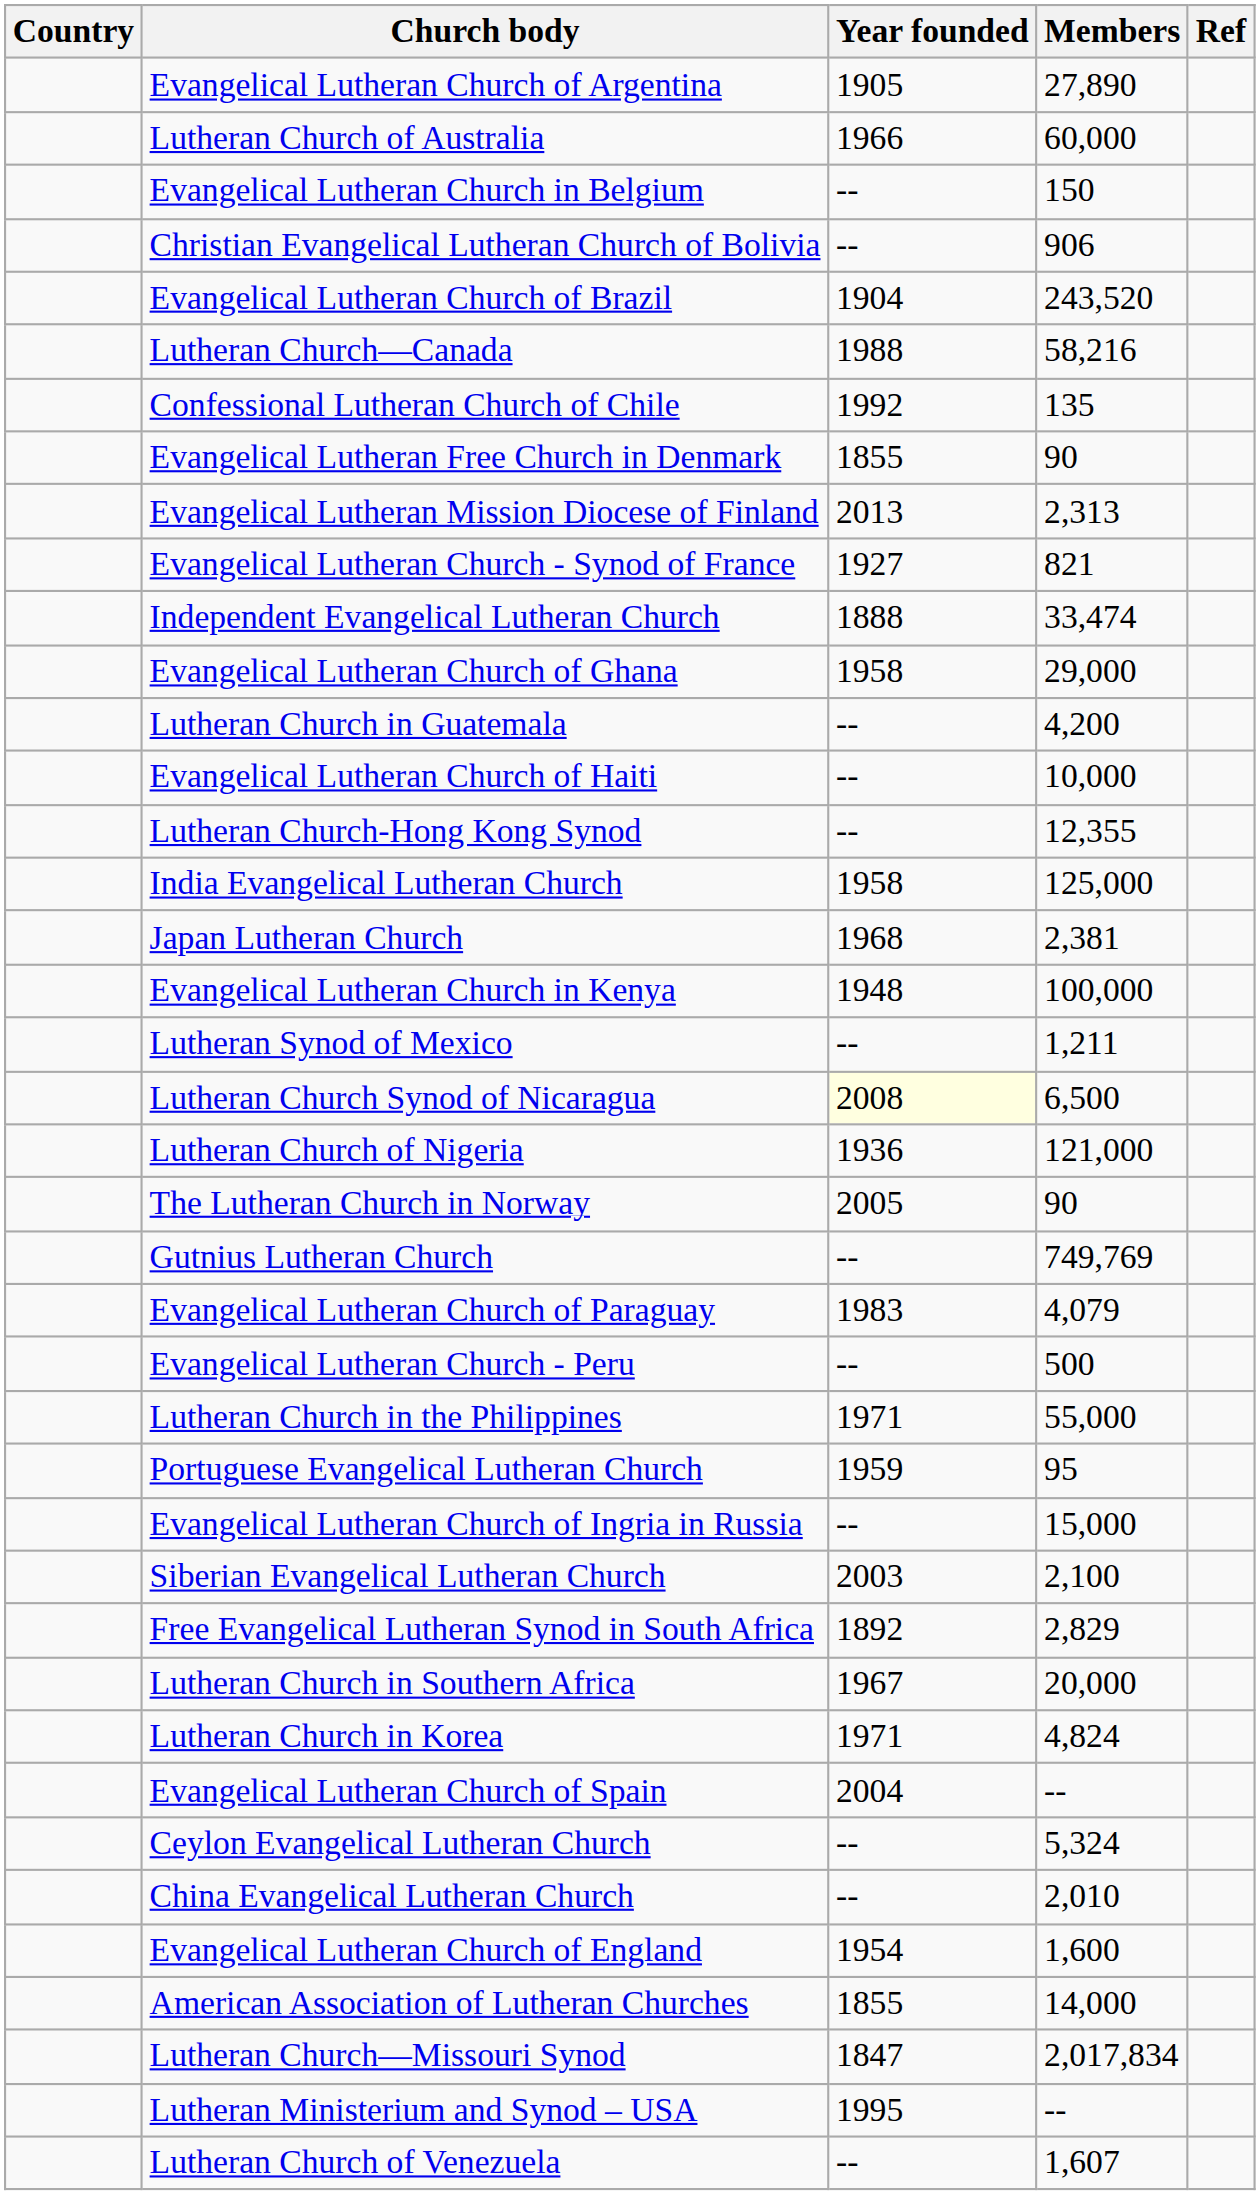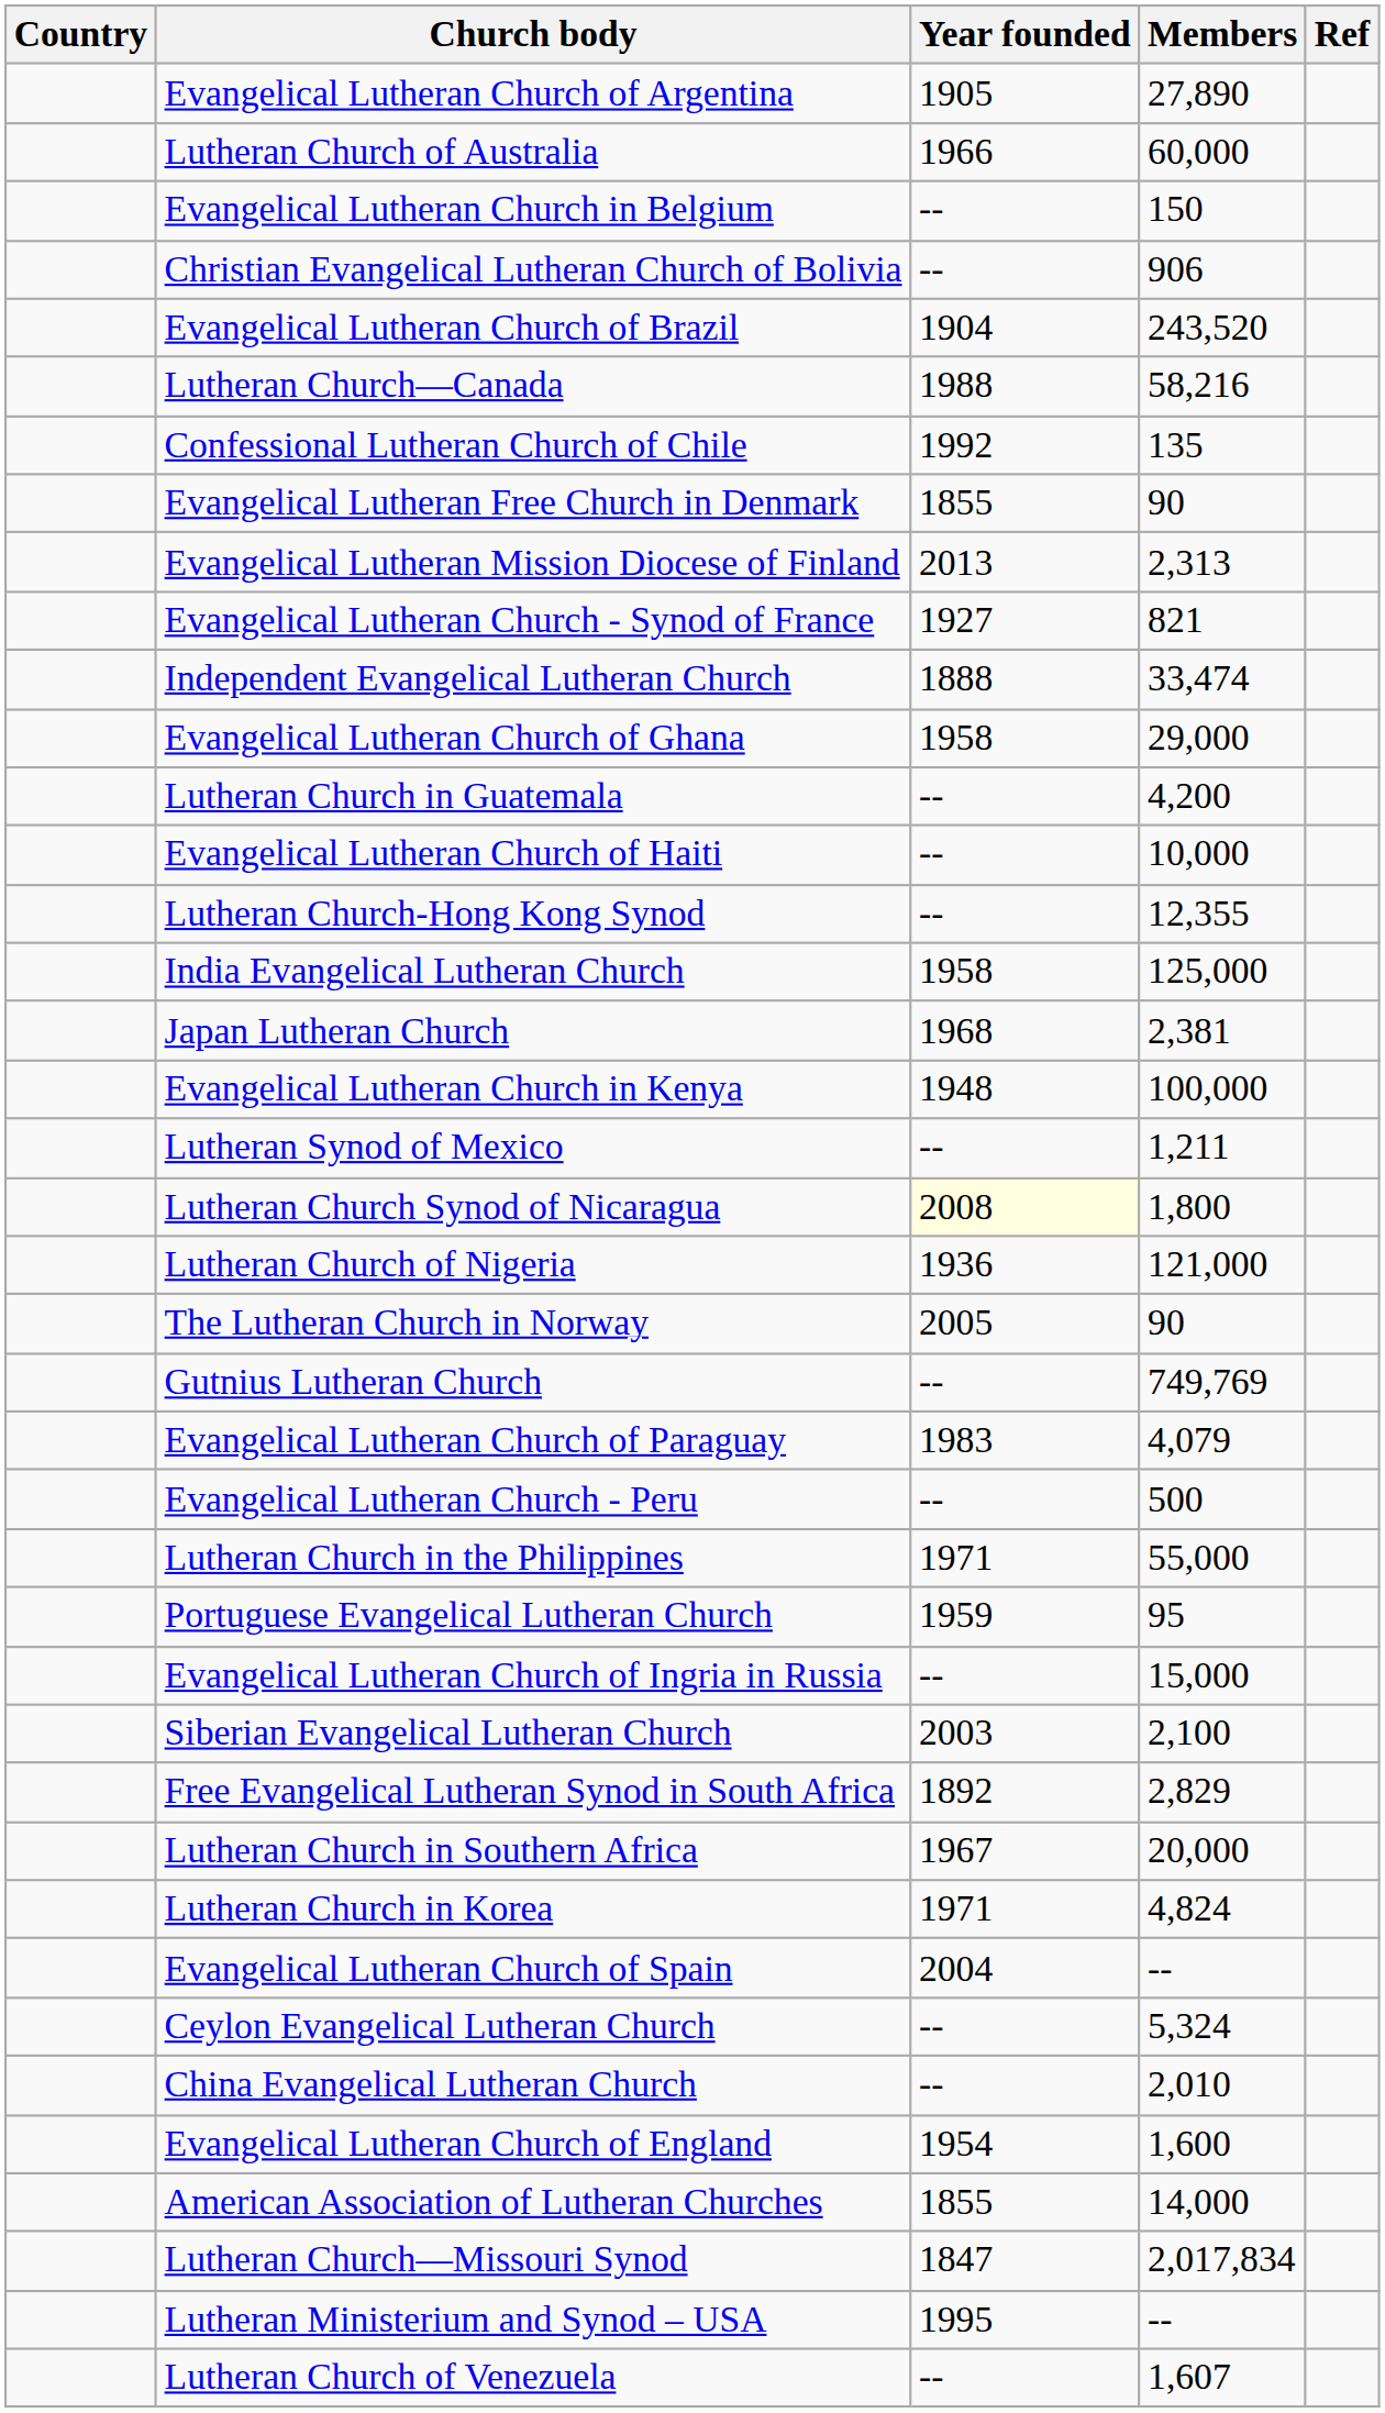 <table class="wikitable sortable">
 <tr>
 <th>Country</th>
 <th>Church body</th>
 <th>Year founded</th>
 <th>Members</th>
 <th class="unsortable">Ref</th>
 </tr>
 <tr>
 <td></td>
 <td><a href='#'>Evangelical Lutheran Church of Argentina</a></td>
 <td>1905</td>
 <td>27,890</td>
 <td></td>
 </tr>
 <tr>
 <td></td>
 <td><a href='#'>Lutheran Church of Australia</a></td>
 <td>1966</td>
 <td>60,000</td>
 <td></td>
 </tr>
 <tr>
 <td></td>
 <td><a href='#'>Evangelical Lutheran Church in Belgium</a></td>
 <td>--</td>
 <td>150</td>
 <td></td>
 </tr>
 <tr>
 <td></td>
 <td><a href='#'>Christian Evangelical Lutheran Church of Bolivia</a></td>
 <td>--</td>
 <td>906</td>
 <td></td>
 </tr>
 <tr>
 <td></td>
 <td><a href='#'>Evangelical Lutheran Church of Brazil</a></td>
 <td>1904</td>
 <td>243,520</td>
 <td></td>
 </tr>
 <tr>
 <td></td>
 <td><a href='#'>Lutheran Church—Canada</a></td>
 <td>1988</td>
 <td>58,216</td>
 <td></td>
 </tr>
 <tr>
 <td></td>
 <td><a href='#'>Confessional Lutheran Church of Chile</a></td>
 <td>1992</td>
 <td>135</td>
 <td></td>
 </tr>
 <tr>
 <td></td>
 <td><a href='#'>Evangelical Lutheran Free Church in Denmark</a></td>
 <td>1855</td>
 <td>90</td>
 <td></td>
 </tr>
 <tr>
 <td></td>
 <td><a href='#'>Evangelical Lutheran Mission Diocese of Finland</a></td>
 <td>2013</td>
 <td>2,313</td>
 <td></td>
 </tr>
 <tr>
 <td></td>
 <td><a href='#'>Evangelical Lutheran Church - Synod of France</a></td>
 <td>1927</td>
 <td>821</td>
 <td></td>
 </tr>
 <tr>
 <td></td>
 <td><a href='#'>Independent Evangelical Lutheran Church</a></td>
 <td>1888</td>
 <td>33,474</td>
 <td></td>
 </tr>
 <tr>
 <td></td>
 <td><a href='#'>Evangelical Lutheran Church of Ghana</a></td>
 <td>1958</td>
 <td>29,000</td>
 <td></td>
 </tr>
 <tr>
 <td></td>
 <td><a href='#'>Lutheran Church in Guatemala</a></td>
 <td>--</td>
 <td>4,200</td>
 <td></td>
 </tr>
 <tr>
 <td></td>
 <td><a href='#'>Evangelical Lutheran Church of Haiti</a></td>
 <td>--</td>
 <td>10,000</td>
 <td></td>
 </tr>
 <tr>
 <td></td>
 <td><a href='#'>Lutheran Church-Hong Kong Synod</a></td>
 <td>--</td>
 <td>12,355</td>
 <td></td>
 </tr>
 <tr>
 <td></td>
 <td><a href='#'>India Evangelical Lutheran Church</a></td>
 <td>1958</td>
 <td>125,000</td>
 <td></td>
 </tr>
 <tr>
 <td></td>
 <td><a href='#'>Japan Lutheran Church</a></td>
 <td>1968</td>
 <td>2,381</td>
 <td></td>
 </tr>
 <tr>
 <td></td>
 <td><a href='#'>Evangelical Lutheran Church in Kenya</a></td>
 <td>1948</td>
 <td>100,000</td>
 <td></td>
 </tr>
 <tr>
 <td></td>
 <td><a href='#'>Lutheran Synod of Mexico</a></td>
 <td>--</td>
 <td>1,211</td>
 <td></td>
 </tr>
 <tr>
 <td></td>
 <td><a href='#'>Lutheran Church Synod of Nicaragua</a></td>
 <td style="background: lightyellow;">2008</td>
-<td>6,500</td>
+<td>1,800</td>
 <td></td>
 </tr>
 <tr>
 <td></td>
 <td><a href='#'>Lutheran Church of Nigeria</a></td>
 <td>1936</td>
 <td>121,000</td>
 <td></td>
 </tr>
 <tr>
 <td></td>
 <td><a href='#'>The Lutheran Church in Norway</a></td>
 <td>2005</td>
 <td>90</td>
 <td></td>
 </tr>
 <tr>
 <td></td>
 <td><a href='#'>Gutnius Lutheran Church</a></td>
 <td>--</td>
 <td>749,769</td>
 <td></td>
 </tr>
 <tr>
 <td></td>
 <td><a href='#'>Evangelical Lutheran Church of Paraguay</a></td>
 <td>1983</td>
 <td>4,079</td>
 <td></td>
 </tr>
 <tr>
 <td></td>
 <td><a href='#'>Evangelical Lutheran Church - Peru</a></td>
 <td>--</td>
 <td>500</td>
 <td></td>
 </tr>
 <tr>
 <td></td>
 <td><a href='#'>Lutheran Church in the Philippines</a></td>
 <td>1971</td>
 <td>55,000</td>
 <td></td>
 </tr>
 <tr>
 <td></td>
 <td><a href='#'>Portuguese Evangelical Lutheran Church</a></td>
 <td>1959</td>
 <td>95</td>
 <td></td>
 </tr>
 <tr>
 <td></td>
 <td><a href='#'>Evangelical Lutheran Church of Ingria in Russia</a></td>
 <td>--</td>
 <td>15,000</td>
 <td></td>
 </tr>
 <tr>
 <td></td>
 <td><a href='#'>Siberian Evangelical Lutheran Church</a></td>
 <td>2003</td>
 <td>2,100</td>
 <td></td>
 </tr>
 <tr>
 <td></td>
 <td><a href='#'>Free Evangelical Lutheran Synod in South Africa </a></td>
 <td>1892</td>
 <td>2,829</td>
 <td></td>
 </tr>
 <tr>
 <td></td>
 <td><a href='#'>Lutheran Church in Southern Africa</a></td>
 <td>1967</td>
 <td>20,000</td>
 <td></td>
 </tr>
 <tr>
 <td></td>
 <td><a href='#'>Lutheran Church in Korea</a></td>
 <td>1971</td>
 <td>4,824</td>
 <td></td>
 </tr>
 <tr>
 <td></td>
 <td><a href='#'>Evangelical Lutheran Church of Spain</a></td>
 <td>2004</td>
 <td>--</td>
 <td></td>
 </tr>
 <tr>
 <td></td>
 <td><a href='#'>Ceylon Evangelical Lutheran Church</a></td>
 <td>--</td>
 <td>5,324</td>
 <td></td>
 </tr>
 <tr>
 <td></td>
 <td><a href='#'>China Evangelical Lutheran Church</a></td>
 <td>--</td>
 <td>2,010</td>
 <td></td>
 </tr>
 <tr>
 <td></td>
 <td><a href='#'>Evangelical Lutheran Church of England</a></td>
 <td>1954</td>
 <td>1,600</td>
 <td></td>
 </tr>
 <tr>
 <td></td>
 <td><a href='#'>American Association of Lutheran Churches</a></td>
 <td>1855</td>
 <td>14,000</td>
 <td></td>
 </tr>
 <tr>
 <td></td>
 <td><a href='#'>Lutheran Church—Missouri Synod</a></td>
 <td>1847</td>
 <td>2,017,834</td>
 <td></td>
 </tr>
 <tr>
 <td></td>
 <td><a href='#'>Lutheran Ministerium and Synod – USA</a></td>
 <td>1995</td>
 <td>--</td>
 <td></td>
 </tr>
 <tr>
 <td></td>
 <td><a href='#'>Lutheran Church of Venezuela</a></td>
 <td>--</td>
 <td>1,607</td>
 <td></td>
 </tr>
 </table>
